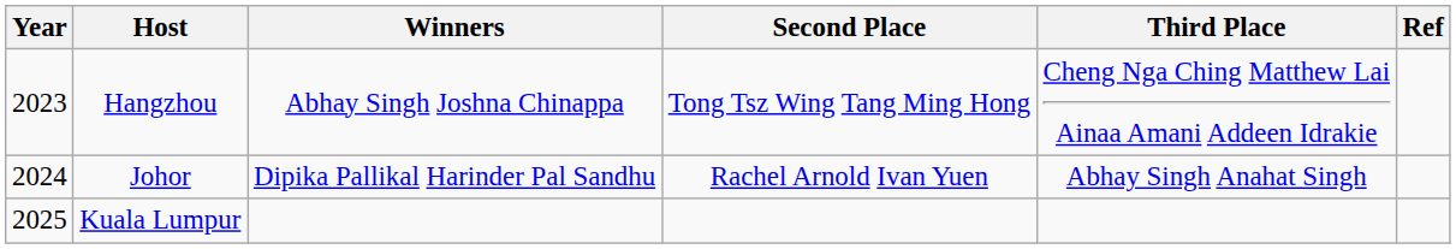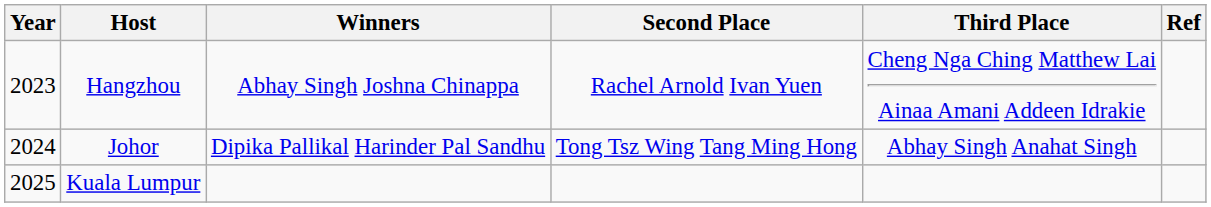 <table class="wikitable" style="text-align:center;">
 <tr>
 <th>Year</th>
 <th>Host</th>
 <th>Winners</th>
 <th>Second Place</th>
 <th>Third Place</th>
 <th>Ref</th>
 </tr>
 <tr>
 <td>2023</td>
 <td><a href='#'>Hangzhou</a> </td>
 <td> <a href='#'>Abhay Singh</a> <a href='#'>Joshna Chinappa</a></td>
-<td> <a href='#'>Tong Tsz Wing</a> <a href='#'>Tang Ming Hong</a></td>
+<td> <a href='#'>Rachel Arnold</a> <a href='#'>Ivan Yuen</a></td>
 <td> <a href='#'>Cheng Nga Ching</a> <a href='#'>Matthew Lai</a> <hr>  <a href='#'>Ainaa Amani</a> <a href='#'>Addeen Idrakie</a></td>
 <td></td>
 </tr>
 <tr>
 <td>2024</td>
 <td><a href='#'>Johor</a> </td>
 <td> <a href='#'>Dipika Pallikal</a> <a href='#'>Harinder Pal Sandhu</a></td>
-<td> <a href='#'>Rachel Arnold</a> <a href='#'>Ivan Yuen</a></td>
+<td> <a href='#'>Tong Tsz Wing</a> <a href='#'>Tang Ming Hong</a></td>
 <td> <a href='#'>Abhay Singh</a> <a href='#'>Anahat Singh</a></td>
 <td></td>
 </tr>
 <tr>
 <td>2025</td>
 <td><a href='#'>Kuala Lumpur</a> </td>
 <td></td>
 <td></td>
 <td></td>
 <td></td>
 </tr>
 </table>
